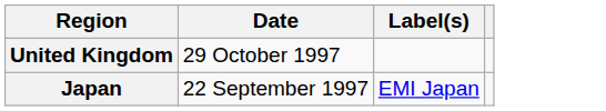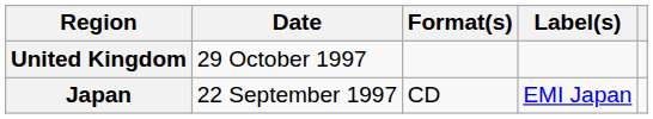 <table class="wikitable plainrowheaders">
 <tr>
 <th scope="col">Region</th>
 <th scope="col">Date</th>
+<th scope="col">Format(s)</th>
 <th scope="col">Label(s)</th>
 <th scope="col"></th>
 </tr>
 <tr>
 <th scope="row">United Kingdom</th>
 <td>29 October 1997</td>
 <td></td>
 <td></td>
+<td></td>
 </tr>
 <tr>
 <th scope="row">Japan</th>
 <td>22 September 1997</td>
+<td>CD</td>
 <td><a href='#'>EMI Japan</a></td>
 <td></td>
 </tr>
 </table>
